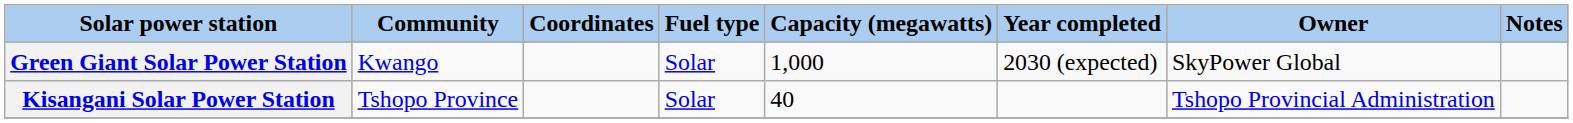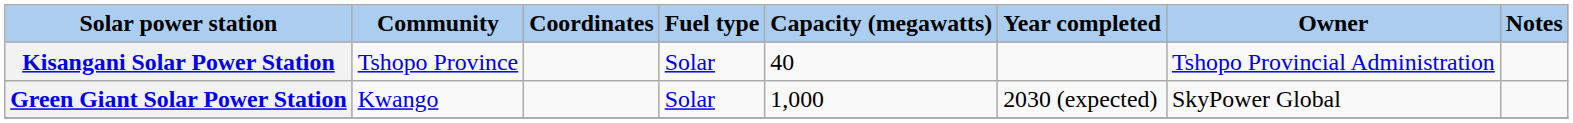 <table class="wikitable sortable">
 <tr>
 <th style="background-color:#ABCDEF;">Solar power station</th>
 <th style="background-color:#ABCDEF;">Community</th>
 <th style="background-color:#ABCDEF;">Coordinates</th>
 <th style="background-color:#ABCDEF;">Fuel type</th>
 <th data-sort-type="number" style="background-color:#ABCDEF;">Capacity (megawatts)</th>
 <th style="background-color:#ABCDEF;">Year completed</th>
 <th style="background-color:#ABCDEF;">Owner</th>
 <th style="background-color:#ABCDEF;">Notes</th>
 </tr>
 <tr>
+<th><a href='#'>Kisangani Solar Power Station</a></th>
+<td><a href='#'>Tshopo Province</a></td>
+<td></td>
+<td><a href='#'>Solar</a></td>
+<td>40</td>
+<td></td>
+<td><a href='#'>Tshopo Provincial Administration</a></td>
+<td></td>
+</tr>
+<tr>
 <th><a href='#'>Green Giant Solar Power Station</a></th>
 <td><a href='#'>Kwango</a></td>
 <td></td>
 <td><a href='#'>Solar</a></td>
 <td>1,000</td>
 <td>2030 (expected)</td>
 <td>SkyPower Global</td>
 <td></td>
 </tr>
 <tr>
-<th><a href='#'>Kisangani Solar Power Station</a></th>
-<td><a href='#'>Tshopo Province</a></td>
-<td></td>
-<td><a href='#'>Solar</a></td>
-<td>40</td>
-<td></td>
-<td><a href='#'>Tshopo Provincial Administration</a></td>
-<td></td>
-</tr>
-<tr>
 </tr>
 </table>
